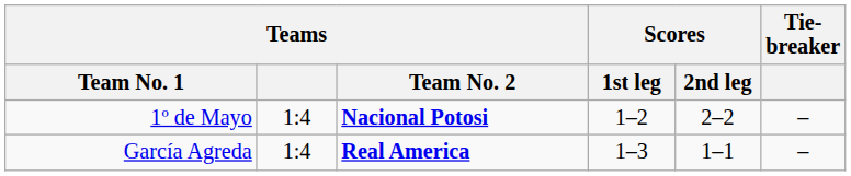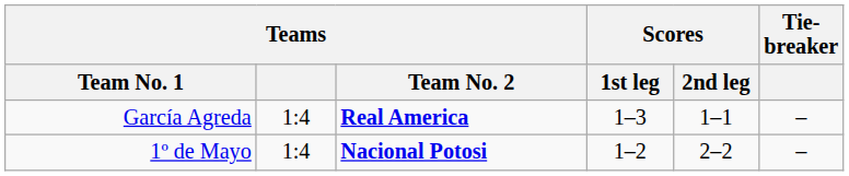 <table class="wikitable" style="text-align: center;">
 <tr>
 <th colspan=3>Teams</th>
 <th colspan=2>Scores</th>
 <th colspan=1>Tie-breaker</th>
 </tr>
 <tr>
 <th width="175">Team No. 1</th>
 <th width="50"></th>
 <th width="175">Team No. 2</th>
 <th width="55">1st leg</th>
 <th width="55">2nd leg</th>
 <th width="50"></th>
 </tr>
 <tr>
+<td align=right><a href='#'>García Agreda</a></td>
+<td>1:4</td>
+<td align=left><strong><a href='#'>Real America</a></strong></td>
+<td>1–3</td>
+<td>1–1</td>
+<td>–</td>
+</tr>
+<tr>
 <td align=right><a href='#'>1º de Mayo</a></td>
 <td>1:4</td>
 <td align=left><strong><a href='#'>Nacional Potosi</a></strong></td>
 <td>1–2</td>
 <td>2–2</td>
 <td>–</td>
 </tr>
-<tr>
-<td align=right><a href='#'>García Agreda</a></td>
-<td>1:4</td>
-<td align=left><strong><a href='#'>Real America</a></strong></td>
-<td>1–3</td>
-<td>1–1</td>
-<td>–</td>
-</tr>
 </table>
